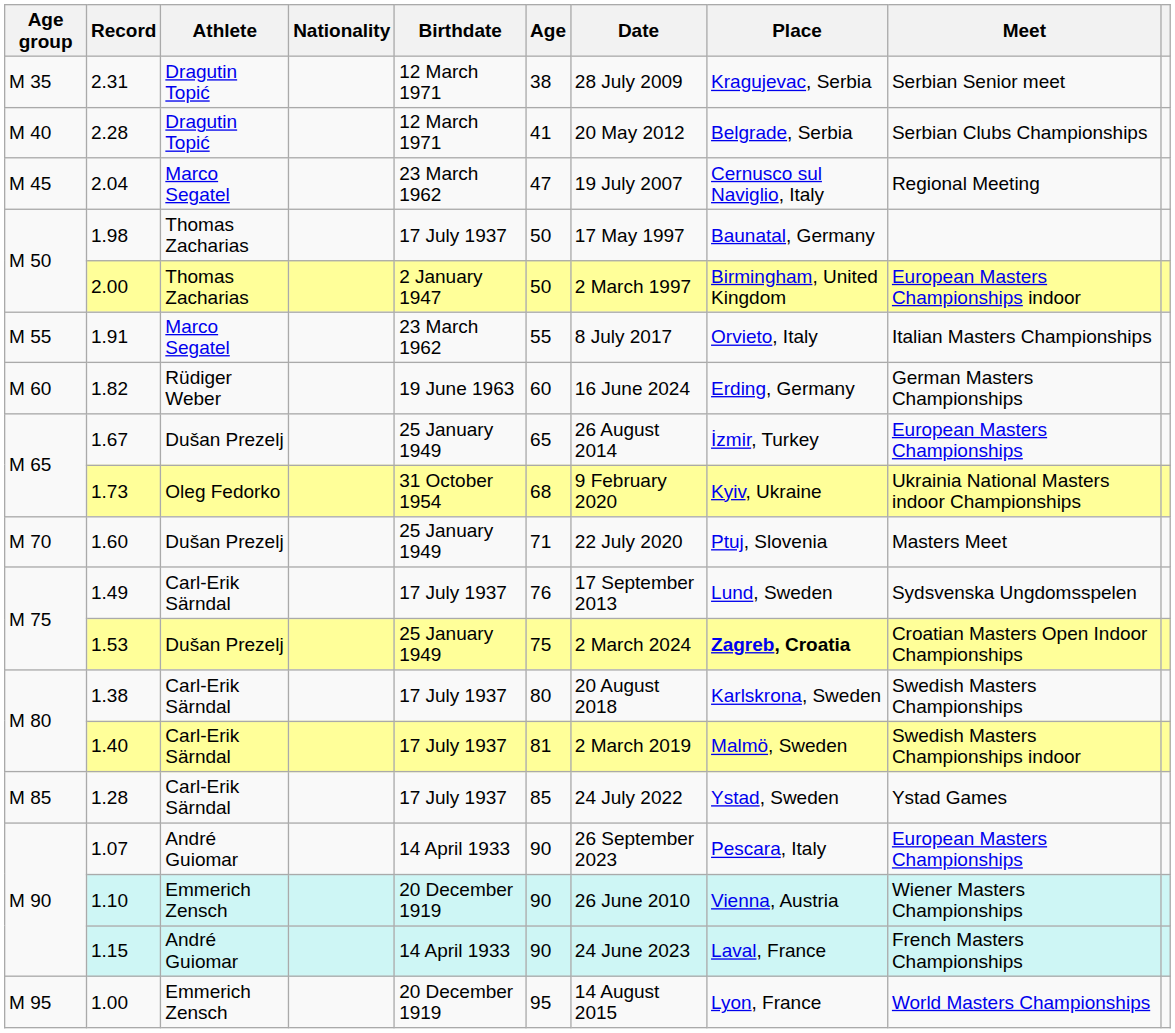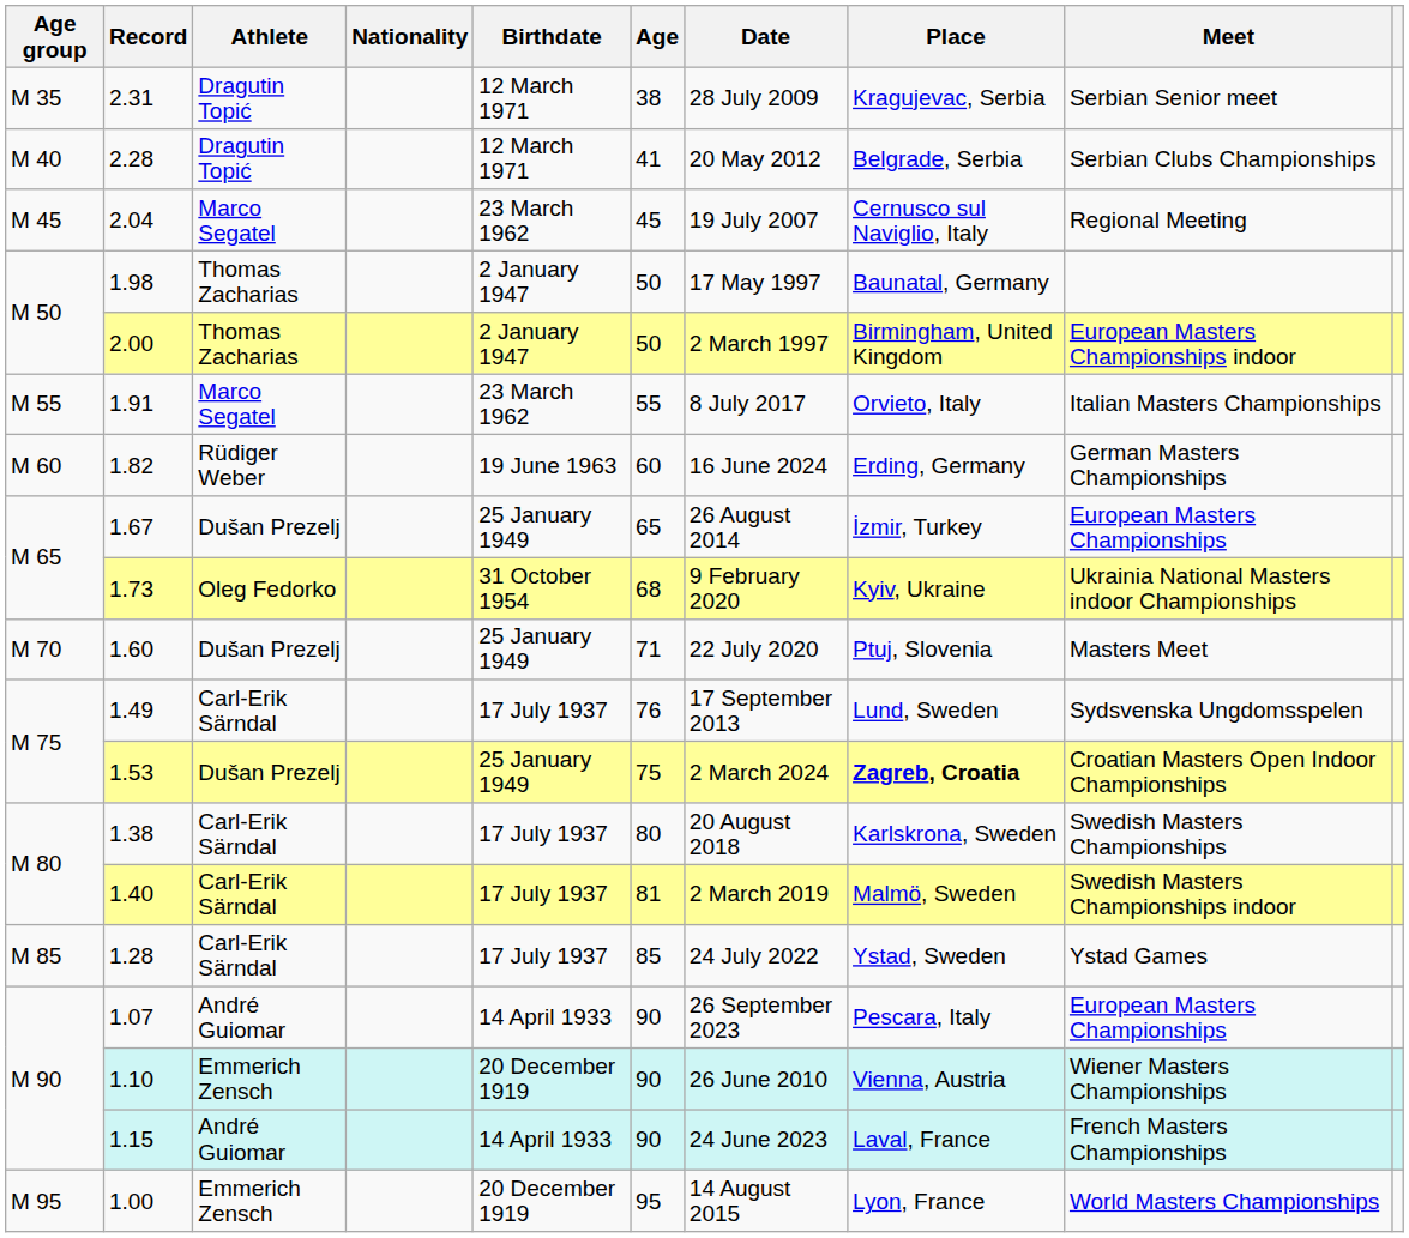 <table class="wikitable" style="font-size:90%; width: 100%;">
 <tr>
 <th>Age group</th>
 <th>Record</th>
 <th>Athlete</th>
 <th>Nationality</th>
 <th>Birthdate</th>
 <th>Age</th>
 <th>Date</th>
 <th>Place</th>
 <th>Meet</th>
 <th></th>
 </tr>
 <tr>
 <td>M 35</td>
 <td>2.31</td>
 <td><a href='#'>Dragutin Topić</a></td>
 <td></td>
 <td>12 March 1971</td>
 <td>38</td>
 <td>28 July 2009</td>
 <td><a href='#'>Kragujevac</a>, Serbia</td>
 <td>Serbian Senior meet</td>
 <td></td>
 </tr>
 <tr>
 <td>M 40</td>
 <td>2.28</td>
 <td><a href='#'>Dragutin Topić</a></td>
 <td></td>
 <td>12 March 1971</td>
 <td>41</td>
 <td>20 May 2012</td>
 <td><a href='#'>Belgrade</a>, Serbia</td>
 <td>Serbian Clubs Championships</td>
 <td></td>
 </tr>
 <tr>
 <td>M 45</td>
 <td>2.04</td>
 <td><a href='#'>Marco Segatel</a></td>
 <td></td>
 <td>23 March 1962</td>
-<td>47</td>
+<td>45</td>
 <td>19 July 2007</td>
 <td><a href='#'>Cernusco sul Naviglio</a>, Italy</td>
 <td>Regional Meeting</td>
 <td></td>
 </tr>
 <tr>
 <td rowspan=2>M 50</td>
 <td>1.98</td>
 <td>Thomas Zacharias</td>
 <td></td>
-<td>17 July 1937</td>
+<td>2 January 1947</td>
 <td>50</td>
 <td>17 May 1997</td>
 <td><a href='#'>Baunatal</a>, Germany</td>
 <td></td>
 <td></td>
 </tr>
 <tr style="background:#ff9;">
 <td>2.00 </td>
 <td>Thomas Zacharias</td>
 <td></td>
 <td>2 January 1947</td>
 <td>50</td>
 <td>2 March 1997</td>
 <td><a href='#'>Birmingham</a>, United Kingdom</td>
 <td><a href='#'>European Masters Championships</a> indoor</td>
 <td></td>
 </tr>
 <tr>
 <td>M 55</td>
 <td>1.91</td>
 <td><a href='#'>Marco Segatel</a></td>
 <td></td>
 <td>23 March 1962</td>
 <td>55</td>
 <td>8 July 2017</td>
 <td><a href='#'>Orvieto</a>, Italy</td>
 <td>Italian Masters Championships</td>
 <td></td>
 </tr>
 <tr>
 <td>M 60</td>
 <td>1.82</td>
 <td>Rüdiger Weber</td>
 <td></td>
 <td>19 June 1963</td>
 <td>60</td>
 <td>16 June 2024</td>
 <td><a href='#'>Erding</a>, Germany</td>
 <td>German Masters Championships</td>
 <td></td>
 </tr>
 <tr>
 <td rowspan=2>M 65</td>
 <td>1.67</td>
 <td>Dušan Prezelj</td>
 <td></td>
 <td>25 January 1949</td>
 <td>65</td>
 <td>26 August 2014</td>
 <td><a href='#'>İzmir</a>, Turkey</td>
 <td><a href='#'>European Masters Championships</a></td>
 <td></td>
 </tr>
 <tr style="background:#ff9;">
 <td>1.73 </td>
 <td>Oleg Fedorko</td>
 <td></td>
 <td>31 October 1954</td>
 <td>68</td>
 <td>9 February 2020</td>
 <td><a href='#'>Kyiv</a>, Ukraine</td>
 <td>Ukrainia National Masters indoor Championships</td>
 <td></td>
 </tr>
 <tr>
 <td>M 70</td>
 <td>1.60</td>
 <td>Dušan Prezelj</td>
 <td></td>
 <td>25 January 1949</td>
 <td>71</td>
 <td>22 July 2020</td>
 <td><a href='#'>Ptuj</a>, Slovenia</td>
 <td>Masters Meet</td>
 <td></td>
 </tr>
 <tr>
 <td rowspan=2>M 75</td>
 <td>1.49</td>
 <td>Carl-Erik Särndal</td>
 <td></td>
 <td>17 July 1937</td>
 <td>76</td>
 <td>17 September 2013</td>
 <td><a href='#'>Lund</a>, Sweden</td>
 <td>Sydsvenska Ungdomsspelen</td>
 <td></td>
 </tr>
 <tr style="background:#ff9;">
 <td>1.53 </td>
 <td>Dušan Prezelj</td>
 <td></td>
 <td>25 January 1949</td>
 <td>75</td>
 <td>2 March 2024</td>
 <td><strong><a href='#'>Zagreb</a>, Croatia</strong></td>
 <td>Croatian Masters Open Indoor Championships</td>
 <td></td>
 </tr>
 <tr>
 <td rowspan=2>M 80</td>
 <td>1.38</td>
 <td>Carl-Erik Särndal</td>
 <td></td>
 <td>17 July 1937</td>
 <td>80</td>
 <td>20 August 2018</td>
 <td><a href='#'>Karlskrona</a>, Sweden</td>
 <td>Swedish Masters Championships</td>
 <td></td>
 </tr>
 <tr style="background:#ff9;">
 <td>1.40 </td>
 <td>Carl-Erik Särndal</td>
 <td></td>
 <td>17 July 1937</td>
 <td>81</td>
 <td>2 March 2019</td>
 <td><a href='#'>Malmö</a>, Sweden</td>
 <td>Swedish Masters Championships indoor</td>
 <td></td>
 </tr>
 <tr>
 <td>M 85</td>
 <td>1.28</td>
 <td>Carl-Erik Särndal</td>
 <td></td>
 <td>17 July 1937</td>
 <td>85</td>
 <td>24 July 2022</td>
 <td><a href='#'>Ystad</a>, Sweden</td>
 <td>Ystad Games</td>
 <td></td>
 </tr>
 <tr>
 <td rowspan=3>M 90</td>
 <td>1.07</td>
 <td>André Guiomar</td>
 <td></td>
 <td>14 April 1933</td>
 <td>90</td>
 <td>26 September 2023</td>
 <td><a href='#'>Pescara</a>, Italy</td>
 <td><a href='#'>European Masters Championships</a></td>
 <td></td>
 </tr>
 <tr style="background:#cef6f5;">
 <td>1.10</td>
 <td>Emmerich Zensch</td>
 <td></td>
 <td>20 December 1919</td>
 <td>90</td>
 <td>26 June 2010</td>
 <td><a href='#'>Vienna</a>, Austria</td>
 <td>Wiener Masters Championships</td>
 <td></td>
 </tr>
 <tr style="background:#cef6f5;">
 <td>1.15</td>
 <td>André Guiomar</td>
 <td></td>
 <td>14 April 1933</td>
 <td>90</td>
 <td>24 June 2023</td>
 <td><a href='#'>Laval</a>, France</td>
 <td>French Masters Championships</td>
 <td></td>
 </tr>
 <tr>
 <td>M 95</td>
 <td>1.00</td>
 <td>Emmerich Zensch</td>
 <td></td>
 <td>20 December 1919</td>
 <td>95</td>
 <td>14 August 2015</td>
 <td><a href='#'>Lyon</a>, France</td>
 <td><a href='#'>World Masters Championships</a></td>
 <td></td>
 </tr>
 </table>
